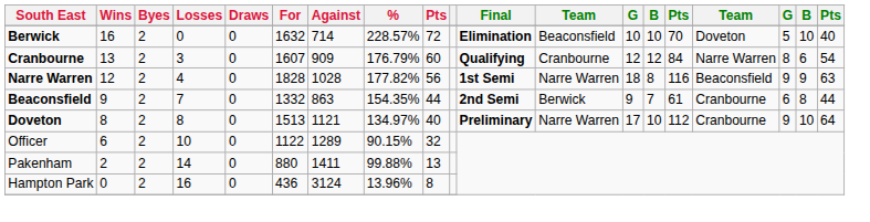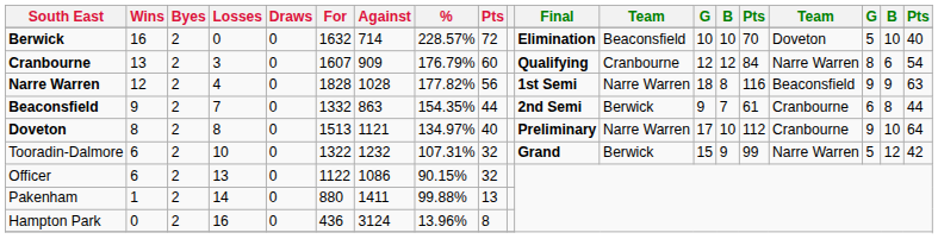 <table style="font-size: 85%; text-align: left;" class="wikitable">
 <tr>
 <th style="color:crimson">South East</th>
 <th style="color:crimson">Wins</th>
 <th style="color:crimson">Byes</th>
 <th style="color:crimson">Losses</th>
 <th style="color:crimson">Draws</th>
 <th style="color:crimson">For</th>
 <th style="color:crimson">Against</th>
 <th style="color:crimson">%</th>
 <th style="color:crimson">Pts</th>
 <th></th>
 <th style="color:green">Final</th>
 <th style="color:green">Team</th>
 <th style="color:green">G</th>
 <th style="color:green">B</th>
 <th style="color:green">Pts</th>
 <th style="color:green">Team</th>
 <th style="color:green">G</th>
 <th style="color:green">B</th>
 <th style="color:green">Pts</th>
 </tr>
 <tr>
 </tr>
 <tr>
 </tr>
 <tr>
 <td><strong>	Berwick	</strong></td>
 <td>16</td>
 <td>2</td>
 <td>0</td>
 <td>0</td>
 <td>1632</td>
 <td>714</td>
 <td>228.57%</td>
 <td>72</td>
 <td></td>
 <td><strong>Elimination</strong></td>
 <td>Beaconsfield</td>
 <td>10</td>
 <td>10</td>
 <td>70</td>
 <td>Doveton</td>
 <td>5</td>
 <td>10</td>
 <td>40</td>
 </tr>
 <tr>
 <td><strong>	Cranbourne	</strong></td>
 <td>13</td>
 <td>2</td>
 <td>3</td>
 <td>0</td>
 <td>1607</td>
 <td>909</td>
 <td>176.79%</td>
 <td>60</td>
 <td></td>
 <td><strong>Qualifying</strong></td>
 <td>Cranbourne</td>
 <td>12</td>
 <td>12</td>
 <td>84</td>
 <td>Narre Warren</td>
 <td>8</td>
 <td>6</td>
 <td>54</td>
 </tr>
 <tr>
 <td><strong>	Narre Warren	</strong></td>
 <td>12</td>
 <td>2</td>
 <td>4</td>
 <td>0</td>
 <td>1828</td>
 <td>1028</td>
 <td>177.82%</td>
 <td>56</td>
 <td></td>
 <td><strong>1st Semi</strong></td>
 <td>Narre Warren</td>
 <td>18</td>
 <td>8</td>
 <td>116</td>
 <td>Beaconsfield</td>
 <td>9</td>
 <td>9</td>
 <td>63</td>
 </tr>
 <tr>
 <td><strong>	Beaconsfield	</strong></td>
 <td>9</td>
 <td>2</td>
 <td>7</td>
 <td>0</td>
 <td>1332</td>
 <td>863</td>
 <td>154.35%</td>
 <td>44</td>
 <td></td>
 <td><strong>2nd Semi</strong></td>
 <td>Berwick</td>
 <td>9</td>
 <td>7</td>
 <td>61</td>
 <td>Cranbourne</td>
 <td>6</td>
 <td>8</td>
 <td>44</td>
 </tr>
 <tr>
 <td><strong>	Doveton	</strong></td>
 <td>8</td>
 <td>2</td>
 <td>8</td>
 <td>0</td>
 <td>1513</td>
 <td>1121</td>
 <td>134.97%</td>
 <td>40</td>
 <td></td>
 <td><strong>Preliminary</strong></td>
 <td>Narre Warren</td>
 <td>17</td>
 <td>10</td>
 <td>112</td>
 <td>Cranbourne</td>
 <td>9</td>
 <td>10</td>
 <td>64</td>
 </tr>
 <tr>
-<td>Officer</td>
+<td>Tooradin-Dalmore</td>
 <td>6</td>
 <td>2</td>
 <td>10</td>
 <td>0</td>
+<td>1322</td>
+<td>1232</td>
+<td>107.31%</td>
+<td>32</td>
+<td></td>
+<td><strong>Grand</strong></td>
+<td>Berwick</td>
+<td>15</td>
+<td>9</td>
+<td>99</td>
+<td>Narre Warren</td>
+<td>5</td>
+<td>12</td>
+<td>42</td>
+</tr>
+<tr>
+<td>Officer</td>
+<td>6</td>
+<td>2</td>
+<td>13</td>
+<td>0</td>
 <td>1122</td>
-<td>1289</td>
+<td>1086</td>
 <td>90.15%</td>
 <td>32</td>
 <td></td>
 </tr>
 <tr>
 <td>Pakenham</td>
-<td>2</td>
+<td>1</td>
 <td>2</td>
 <td>14</td>
 <td>0</td>
 <td>880</td>
 <td>1411</td>
 <td>99.88%</td>
 <td>13</td>
 <td></td>
 </tr>
 <tr>
 <td>Hampton Park</td>
 <td>0</td>
 <td>2</td>
 <td>16</td>
 <td>0</td>
 <td>436</td>
 <td>3124</td>
 <td>13.96%</td>
 <td>8</td>
 <td></td>
 </tr>
 <tr>
 </tr>
 </table>
